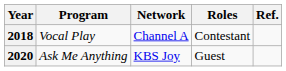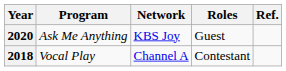 <table class="wikitable plainrowheaders sortable">
 <tr>
 <th>Year</th>
 <th>Program</th>
 <th>Network</th>
 <th>Roles</th>
 <th>Ref.</th>
 </tr>
 <tr>
+<th scope="row">2020</th>
+<td><em>Ask Me Anything</em></td>
+<td><a href='#'>KBS Joy</a></td>
+<td>Guest</td>
+<td></td>
+</tr>
+<tr>
 <th scope="row">2018</th>
 <td><em>Vocal Play</em></td>
 <td><a href='#'>Channel A</a></td>
 <td>Contestant</td>
 <td></td>
 </tr>
-<tr>
-<th scope="row">2020</th>
-<td><em>Ask Me Anything</em></td>
-<td><a href='#'>KBS Joy</a></td>
-<td>Guest</td>
-<td></td>
-</tr>
 </table>
